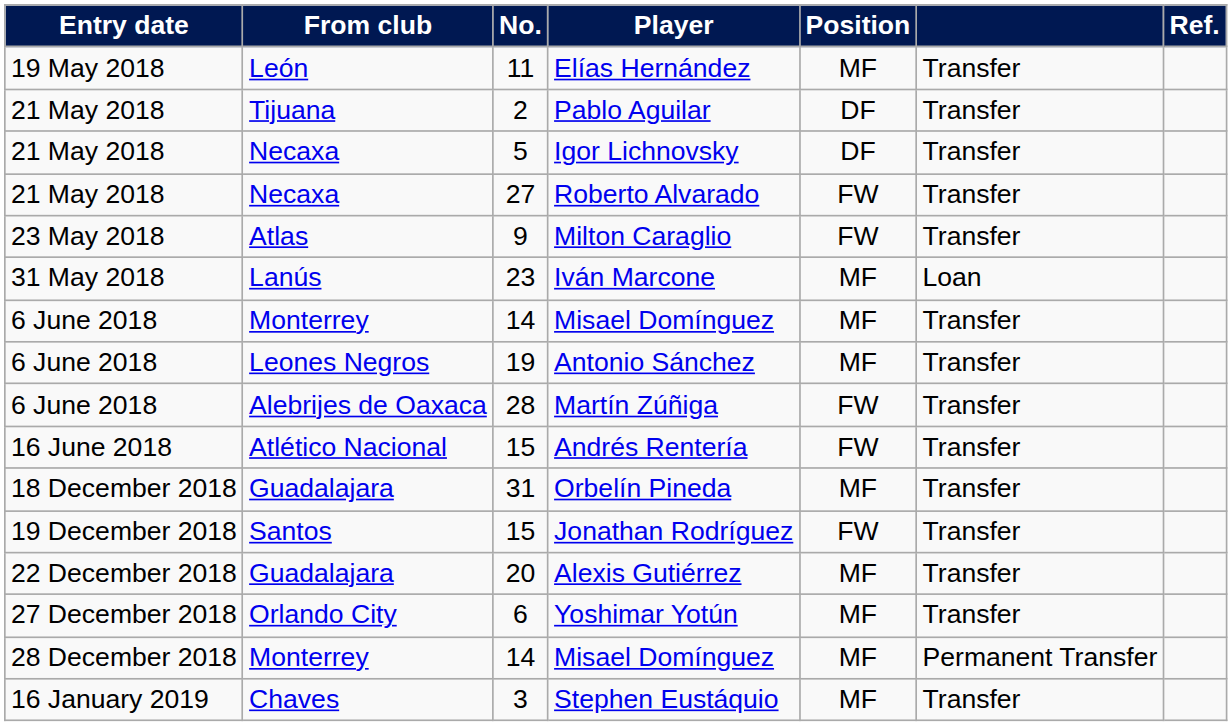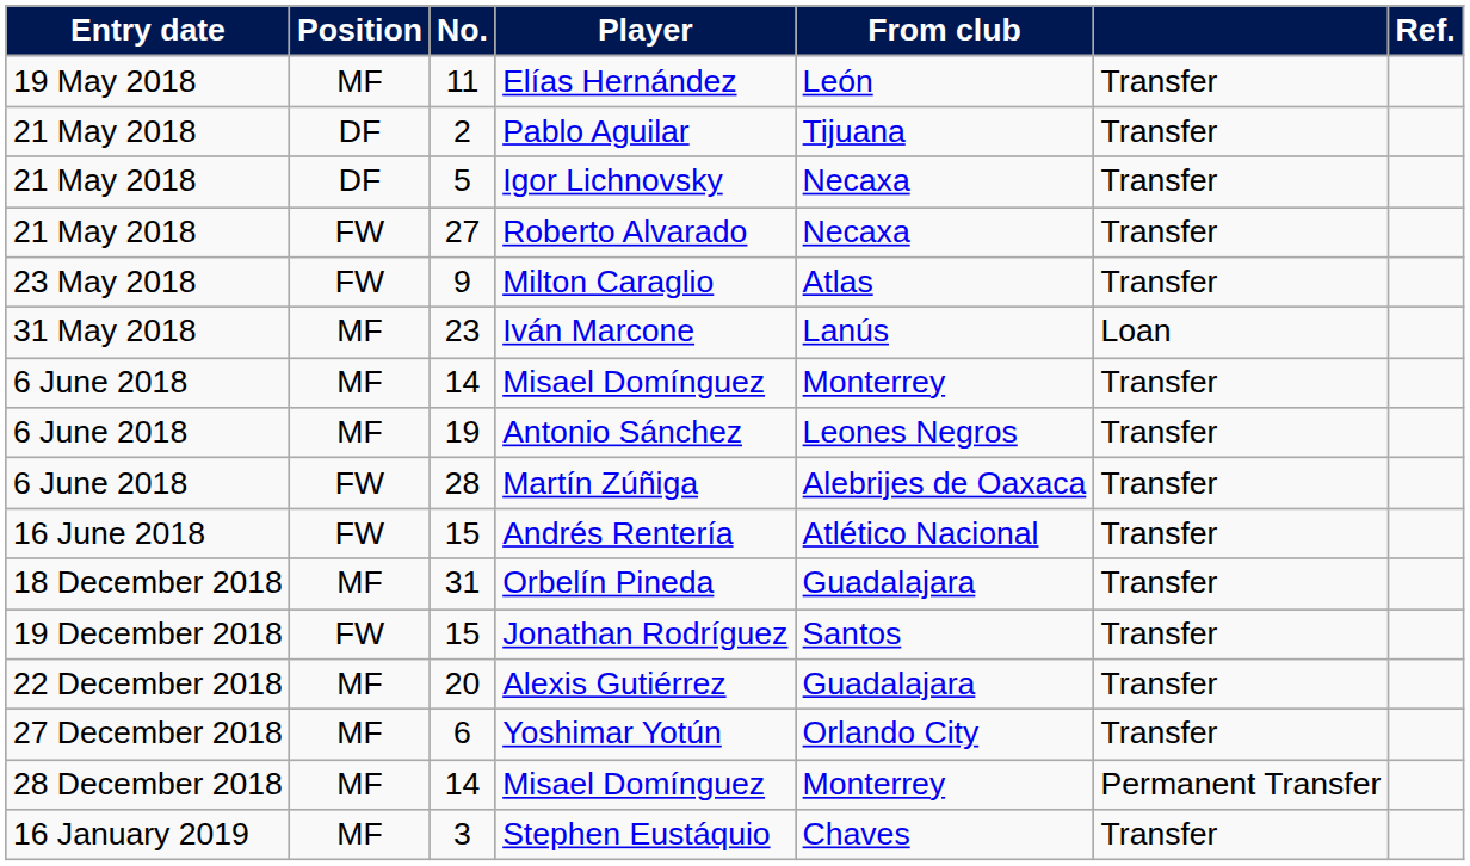 <table class="wikitable sortable">
 <tr>
 <th style="background:#001852; color:white;"><strong>Entry date</strong></th>
-<th style="background:#001852; color:white;"><strong>From club</strong></th>
+<th style="background:#001852; color:white;"><strong>Position</strong></th>
 <th style="background:#001852; color:white;"><strong>No.</strong></th>
 <th style="background:#001852; color:white;"><strong>Player</strong></th>
-<th style="background:#001852; color:white;"><strong>Position</strong></th>
+<th style="background:#001852; color:white;"><strong>From club</strong></th>
 <th style="background:#001852; color:white;"><strong></strong></th>
 <th style="background:#001852; color:white;"><strong>Ref.</strong></th>
 </tr>
 <tr>
 <td>19 May 2018</td>
-<td style="text-align:left;"> <a href='#'>León</a></td>
+<td style="text-align:center;">MF</td>
 <td style="text-align:center;">11</td>
 <td style="text-align:left;"> <a href='#'>Elías Hernández</a></td>
-<td style="text-align:center;">MF</td>
+<td style="text-align:left;"> <a href='#'>León</a></td>
 <td style="text-align:left;">Transfer</td>
 <td></td>
 </tr>
 <tr>
 <td>21 May 2018</td>
-<td style="text-align:left;"> <a href='#'>Tijuana</a></td>
+<td style="text-align:center;">DF</td>
 <td style="text-align:center;">2</td>
 <td style="text-align:left;"> <a href='#'>Pablo Aguilar</a></td>
-<td style="text-align:center;">DF</td>
+<td style="text-align:left;"> <a href='#'>Tijuana</a></td>
 <td style="text-align:left;">Transfer</td>
 <td></td>
 </tr>
 <tr>
 <td>21 May 2018</td>
-<td style="text-align:left;"> <a href='#'>Necaxa</a></td>
+<td style="text-align:center;">DF</td>
 <td style="text-align:center;">5</td>
 <td style="text-align:left;"> <a href='#'>Igor Lichnovsky</a></td>
-<td style="text-align:center;">DF</td>
+<td style="text-align:left;"> <a href='#'>Necaxa</a></td>
 <td style="text-align:left;">Transfer</td>
 <td></td>
 </tr>
 <tr>
 <td>21 May 2018</td>
-<td style="text-align:left;"> <a href='#'>Necaxa</a></td>
+<td style="text-align:center;">FW</td>
 <td style="text-align:center;">27</td>
 <td style="text-align:left;"> <a href='#'>Roberto Alvarado</a></td>
-<td style="text-align:center;">FW</td>
+<td style="text-align:left;"> <a href='#'>Necaxa</a></td>
 <td style="text-align:left;">Transfer</td>
 <td></td>
 </tr>
 <tr>
 <td>23 May 2018</td>
-<td style="text-align:left;"> <a href='#'>Atlas</a></td>
+<td style="text-align:center;">FW</td>
 <td style="text-align:center;">9</td>
 <td style="text-align:left;"> <a href='#'>Milton Caraglio</a></td>
-<td style="text-align:center;">FW</td>
+<td style="text-align:left;"> <a href='#'>Atlas</a></td>
 <td style="text-align:left;">Transfer</td>
 <td></td>
 </tr>
 <tr>
 <td>31 May 2018</td>
-<td style="text-align:left;"> <a href='#'>Lanús</a></td>
+<td style="text-align:center;">MF</td>
 <td style="text-align:center;">23</td>
 <td style="text-align:left;"> <a href='#'>Iván Marcone</a></td>
-<td style="text-align:center;">MF</td>
+<td style="text-align:left;"> <a href='#'>Lanús</a></td>
 <td style="text-align:left;">Loan</td>
 <td></td>
 </tr>
 <tr>
 <td>6 June 2018</td>
-<td style="text-align:left;"> <a href='#'>Monterrey</a></td>
+<td style="text-align:center;">MF</td>
 <td style="text-align:center;">14</td>
 <td style="text-align:left;"> <a href='#'>Misael Domínguez</a></td>
-<td style="text-align:center;">MF</td>
+<td style="text-align:left;"> <a href='#'>Monterrey</a></td>
 <td style="text-align:left;">Transfer</td>
 <td></td>
 </tr>
 <tr>
 <td>6 June 2018</td>
-<td style="text-align:left;"> <a href='#'>Leones Negros</a></td>
+<td style="text-align:center;">MF</td>
 <td style="text-align:center;">19</td>
 <td style="text-align:left;"> <a href='#'>Antonio Sánchez</a></td>
-<td style="text-align:center;">MF</td>
+<td style="text-align:left;"> <a href='#'>Leones Negros</a></td>
 <td style="text-align:left;">Transfer</td>
 <td></td>
 </tr>
 <tr>
 <td>6 June 2018</td>
-<td style="text-align:left;"> <a href='#'>Alebrijes de Oaxaca</a></td>
+<td style="text-align:center;">FW</td>
 <td style="text-align:center;">28</td>
 <td style="text-align:left;"> <a href='#'>Martín Zúñiga</a></td>
-<td style="text-align:center;">FW</td>
+<td style="text-align:left;"> <a href='#'>Alebrijes de Oaxaca</a></td>
 <td style="text-align:left;">Transfer</td>
 <td></td>
 </tr>
 <tr>
 <td>16 June 2018</td>
-<td style="text-align:left;"> <a href='#'>Atlético Nacional</a></td>
+<td style="text-align:center;">FW</td>
 <td style="text-align:center;">15</td>
 <td style="text-align:left;"> <a href='#'>Andrés Rentería</a></td>
-<td style="text-align:center;">FW</td>
+<td style="text-align:left;"> <a href='#'>Atlético Nacional</a></td>
 <td style="text-align:left;">Transfer</td>
 <td></td>
 </tr>
 <tr>
 <td>18 December 2018</td>
-<td style="text-align:left;"> <a href='#'>Guadalajara</a></td>
+<td style="text-align:center;">MF</td>
 <td style="text-align:center;">31</td>
 <td style="text-align:left;"> <a href='#'>Orbelín Pineda</a></td>
-<td style="text-align:center;">MF</td>
+<td style="text-align:left;"> <a href='#'>Guadalajara</a></td>
 <td style="text-align:left;">Transfer</td>
 <td></td>
 </tr>
 <tr>
 <td>19 December 2018</td>
-<td style="text-align:left;"> <a href='#'>Santos</a></td>
+<td style="text-align:center;">FW</td>
 <td style="text-align:center;">15</td>
 <td style="text-align:left;"> <a href='#'>Jonathan Rodríguez</a></td>
-<td style="text-align:center;">FW</td>
+<td style="text-align:left;"> <a href='#'>Santos</a></td>
 <td style="text-align:left;">Transfer</td>
 <td></td>
 </tr>
 <tr>
 <td>22 December 2018</td>
-<td style="text-align:left;"> <a href='#'>Guadalajara</a></td>
+<td style="text-align:center;">MF</td>
 <td style="text-align:center;">20</td>
 <td style="text-align:left;"> <a href='#'>Alexis Gutiérrez</a></td>
-<td style="text-align:center;">MF</td>
+<td style="text-align:left;"> <a href='#'>Guadalajara</a></td>
 <td style="text-align:left;">Transfer</td>
 <td></td>
 </tr>
 <tr>
 <td>27 December 2018</td>
-<td style="text-align:left;"> <a href='#'>Orlando City</a></td>
+<td style="text-align:center;">MF</td>
 <td style="text-align:center;">6</td>
 <td style="text-align:left;"> <a href='#'>Yoshimar Yotún</a></td>
-<td style="text-align:center;">MF</td>
+<td style="text-align:left;"> <a href='#'>Orlando City</a></td>
 <td style="text-align:left;">Transfer</td>
 <td></td>
 </tr>
 <tr>
 <td>28 December 2018</td>
-<td style="text-align:left;"> <a href='#'>Monterrey</a></td>
+<td style="text-align:center;">MF</td>
 <td style="text-align:center;">14</td>
 <td style="text-align:left;"> <a href='#'>Misael Domínguez</a></td>
-<td style="text-align:center;">MF</td>
+<td style="text-align:left;"> <a href='#'>Monterrey</a></td>
 <td style="text-align:left;">Permanent Transfer</td>
 <td></td>
 </tr>
 <tr>
 <td>16 January 2019</td>
-<td style="text-align:left;"> <a href='#'>Chaves</a></td>
+<td style="text-align:center;">MF</td>
 <td style="text-align:center;">3</td>
 <td style="text-align:left;"> <a href='#'>Stephen Eustáquio</a></td>
-<td style="text-align:center;">MF</td>
+<td style="text-align:left;"> <a href='#'>Chaves</a></td>
 <td style="text-align:left;">Transfer</td>
 <td></td>
 </tr>
 </table>
